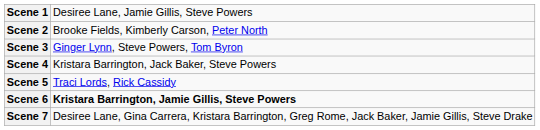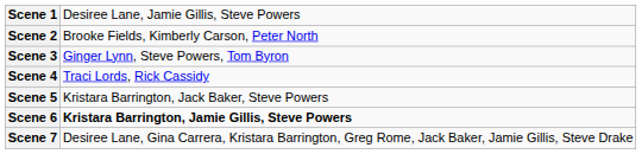 <table class="wikitable">
 <tr>
 <th>Scene 1</th>
 <td>Desiree Lane, Jamie Gillis, Steve Powers</td>
 </tr>
 <tr>
 <th>Scene 2</th>
 <td>Brooke Fields, Kimberly Carson, <a href='#'>Peter North</a></td>
 </tr>
 <tr>
 <th>Scene 3</th>
 <td><a href='#'>Ginger Lynn</a>, Steve Powers, <a href='#'>Tom Byron</a></td>
 </tr>
 <tr>
 <th>Scene 4</th>
-<td>Kristara Barrington, Jack Baker, Steve Powers</td>
+<td><a href='#'>Traci Lords</a>, <a href='#'>Rick Cassidy</a></td>
 </tr>
 <tr>
 <th>Scene 5</th>
-<td><a href='#'>Traci Lords</a>, <a href='#'>Rick Cassidy</a></td>
+<td>Kristara Barrington, Jack Baker, Steve Powers</td>
 </tr>
 <tr>
 <th>Scene 6</th>
 <td><strong>Kristara Barrington, Jamie Gillis, Steve Powers</strong></td>
 </tr>
 <tr>
 <th>Scene 7</th>
 <td>Desiree Lane, Gina Carrera, Kristara Barrington, Greg Rome, Jack Baker, Jamie Gillis, Steve Drake</td>
 </tr>
 </table>
